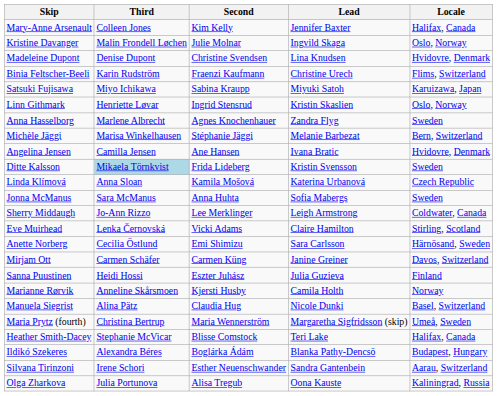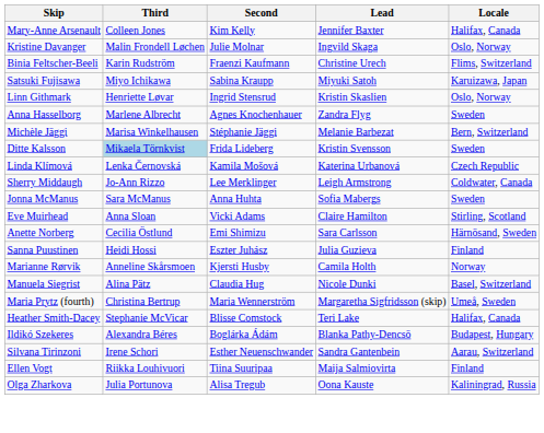 <table class=wikitable>
 <tr>
 <th>Skip</th>
 <th>Third</th>
 <th>Second</th>
 <th>Lead</th>
 <th>Locale</th>
 </tr>
 <tr>
 <td><a href='#'>Mary-Anne Arsenault</a></td>
 <td><a href='#'>Colleen Jones</a></td>
 <td><a href='#'>Kim Kelly</a></td>
 <td><a href='#'>Jennifer Baxter</a></td>
 <td> <a href='#'>Halifax</a>, <a href='#'>Canada</a></td>
 </tr>
 <tr>
 <td><a href='#'>Kristine Davanger</a></td>
 <td><a href='#'>Malin Frondell Løchen</a></td>
 <td><a href='#'>Julie Molnar</a></td>
 <td><a href='#'>Ingvild Skaga</a></td>
 <td> <a href='#'>Oslo</a>, <a href='#'>Norway</a></td>
-</tr>
-<tr>
-<td><a href='#'>Madeleine Dupont</a></td>
-<td><a href='#'>Denise Dupont</a></td>
-<td><a href='#'>Christine Svendsen</a></td>
-<td><a href='#'>Lina Knudsen</a></td>
-<td> <a href='#'>Hvidovre</a>, <a href='#'>Denmark</a></td>
 </tr>
 <tr>
 <td><a href='#'>Binia Feltscher-Beeli</a></td>
 <td><a href='#'>Karin Rudström</a></td>
 <td><a href='#'>Fraenzi Kaufmann</a></td>
 <td><a href='#'>Christine Urech</a></td>
 <td> <a href='#'>Flims</a>, <a href='#'>Switzerland</a></td>
 </tr>
 <tr>
 <td><a href='#'>Satsuki Fujisawa</a></td>
 <td><a href='#'>Miyo Ichikawa</a></td>
 <td><a href='#'>Sabina Kraupp</a></td>
 <td><a href='#'>Miyuki Satoh</a></td>
 <td> <a href='#'>Karuizawa</a>, <a href='#'>Japan</a></td>
 </tr>
 <tr>
 <td><a href='#'>Linn Githmark</a></td>
 <td><a href='#'>Henriette Løvar</a></td>
 <td><a href='#'>Ingrid Stensrud</a></td>
 <td><a href='#'>Kristin Skaslien</a></td>
 <td> <a href='#'>Oslo</a>, <a href='#'>Norway</a></td>
 </tr>
 <tr>
 <td><a href='#'>Anna Hasselborg</a></td>
 <td><a href='#'>Marlene Albrecht</a></td>
 <td><a href='#'>Agnes Knochenhauer</a></td>
 <td><a href='#'>Zandra Flyg</a></td>
 <td> <a href='#'>Sweden</a></td>
 </tr>
 <tr>
 <td><a href='#'>Michèle Jäggi</a></td>
 <td><a href='#'>Marisa Winkelhausen</a></td>
 <td><a href='#'>Stéphanie Jäggi</a></td>
 <td><a href='#'>Melanie Barbezat</a></td>
 <td> <a href='#'>Bern</a>, <a href='#'>Switzerland</a></td>
 </tr>
 <tr>
-<td><a href='#'>Angelina Jensen</a></td>
-<td><a href='#'>Camilla Jensen</a></td>
-<td><a href='#'>Ane Hansen</a></td>
-<td><a href='#'>Ivana Bratic</a></td>
-<td> <a href='#'>Hvidovre</a>, <a href='#'>Denmark</a></td>
-</tr>
-<tr>
 <td><a href='#'>Ditte Kalsson</a></td>
 <td style="background: lightblue;"><a href='#'>Mikaela Törnkvist</a></td>
 <td><a href='#'>Frida Lideberg</a></td>
 <td><a href='#'>Kristin Svensson</a></td>
 <td> <a href='#'>Sweden</a></td>
 </tr>
 <tr>
 <td><a href='#'>Linda Klímová</a></td>
-<td><a href='#'>Anna Sloan</a></td>
+<td><a href='#'>Lenka Černovská</a></td>
 <td><a href='#'>Kamila Mošová</a></td>
 <td><a href='#'>Katerina Urbanová</a></td>
 <td> <a href='#'>Czech Republic</a></td>
+</tr>
+<tr>
+<td><a href='#'>Sherry Middaugh</a></td>
+<td><a href='#'>Jo-Ann Rizzo</a></td>
+<td><a href='#'>Lee Merklinger</a></td>
+<td><a href='#'>Leigh Armstrong</a></td>
+<td> <a href='#'>Coldwater</a>, <a href='#'>Canada</a></td>
 </tr>
 <tr>
 <td><a href='#'>Jonna McManus</a></td>
 <td><a href='#'>Sara McManus</a></td>
 <td><a href='#'>Anna Huhta</a></td>
 <td><a href='#'>Sofia Mabergs</a></td>
 <td> <a href='#'>Sweden</a></td>
 </tr>
 <tr>
-<td><a href='#'>Sherry Middaugh</a></td>
-<td><a href='#'>Jo-Ann Rizzo</a></td>
-<td><a href='#'>Lee Merklinger</a></td>
-<td><a href='#'>Leigh Armstrong</a></td>
-<td> <a href='#'>Coldwater</a>, <a href='#'>Canada</a></td>
-</tr>
-<tr>
 <td><a href='#'>Eve Muirhead</a></td>
-<td><a href='#'>Lenka Černovská</a></td>
+<td><a href='#'>Anna Sloan</a></td>
 <td><a href='#'>Vicki Adams</a></td>
 <td><a href='#'>Claire Hamilton</a></td>
 <td> <a href='#'>Stirling</a>, <a href='#'>Scotland</a></td>
 </tr>
 <tr>
 <td><a href='#'>Anette Norberg</a></td>
 <td><a href='#'>Cecilia Östlund</a></td>
 <td><a href='#'>Emi Shimizu</a></td>
 <td><a href='#'>Sara Carlsson</a></td>
 <td> <a href='#'>Härnösand</a>, <a href='#'>Sweden</a></td>
-</tr>
-<tr>
-<td><a href='#'>Mirjam Ott</a></td>
-<td><a href='#'>Carmen Schäfer</a></td>
-<td><a href='#'>Carmen Küng</a></td>
-<td><a href='#'>Janine Greiner</a></td>
-<td> <a href='#'>Davos</a>, <a href='#'>Switzerland</a></td>
 </tr>
 <tr>
 <td><a href='#'>Sanna Puustinen</a></td>
 <td><a href='#'>Heidi Hossi</a></td>
 <td><a href='#'>Eszter Juhász</a></td>
 <td><a href='#'>Julia Guzieva</a></td>
 <td> <a href='#'>Finland</a></td>
 </tr>
 <tr>
 <td><a href='#'>Marianne Rørvik</a></td>
 <td><a href='#'>Anneline Skårsmoen</a></td>
 <td><a href='#'>Kjersti Husby</a></td>
 <td><a href='#'>Camila Holth</a></td>
 <td> <a href='#'>Norway</a></td>
 </tr>
 <tr>
 <td><a href='#'>Manuela Siegrist</a></td>
 <td><a href='#'>Alina Pätz</a></td>
 <td><a href='#'>Claudia Hug</a></td>
 <td><a href='#'>Nicole Dunki</a></td>
 <td> <a href='#'>Basel</a>, <a href='#'>Switzerland</a></td>
 </tr>
 <tr>
 <td><a href='#'>Maria Prytz</a> (fourth)</td>
 <td><a href='#'>Christina Bertrup</a></td>
 <td><a href='#'>Maria Wennerström</a></td>
 <td><a href='#'>Margaretha Sigfridsson</a> (skip)</td>
 <td> <a href='#'>Umeå</a>, <a href='#'>Sweden</a></td>
 </tr>
 <tr>
 <td><a href='#'>Heather Smith-Dacey</a></td>
 <td><a href='#'>Stephanie McVicar</a></td>
 <td><a href='#'>Blisse Comstock</a></td>
 <td><a href='#'>Teri Lake</a></td>
 <td> <a href='#'>Halifax</a>, <a href='#'>Canada</a></td>
 </tr>
 <tr>
 <td><a href='#'>Ildikó Szekeres</a></td>
 <td><a href='#'>Alexandra Béres</a></td>
 <td><a href='#'>Boglárka Ádám</a></td>
 <td><a href='#'>Blanka Pathy-Dencsö</a></td>
 <td> <a href='#'>Budapest</a>, <a href='#'>Hungary</a></td>
 </tr>
 <tr>
 <td><a href='#'>Silvana Tirinzoni</a></td>
 <td><a href='#'>Irene Schori</a></td>
 <td><a href='#'>Esther Neuenschwander</a></td>
 <td><a href='#'>Sandra Gantenbein</a></td>
 <td> <a href='#'>Aarau</a>, <a href='#'>Switzerland</a></td>
 </tr>
 <tr>
+<td><a href='#'>Ellen Vogt</a></td>
+<td><a href='#'>Riikka Louhivuori</a></td>
+<td><a href='#'>Tiina Suuripaa</a></td>
+<td><a href='#'>Maija Salmiovirta</a></td>
+<td> <a href='#'>Finland</a></td>
+</tr>
+<tr>
 <td><a href='#'>Olga Zharkova</a></td>
 <td><a href='#'>Julia Portunova</a></td>
 <td><a href='#'>Alisa Tregub</a></td>
 <td><a href='#'>Oona Kauste</a></td>
 <td> <a href='#'>Kaliningrad</a>, <a href='#'>Russia</a></td>
 </tr>
 </table>
